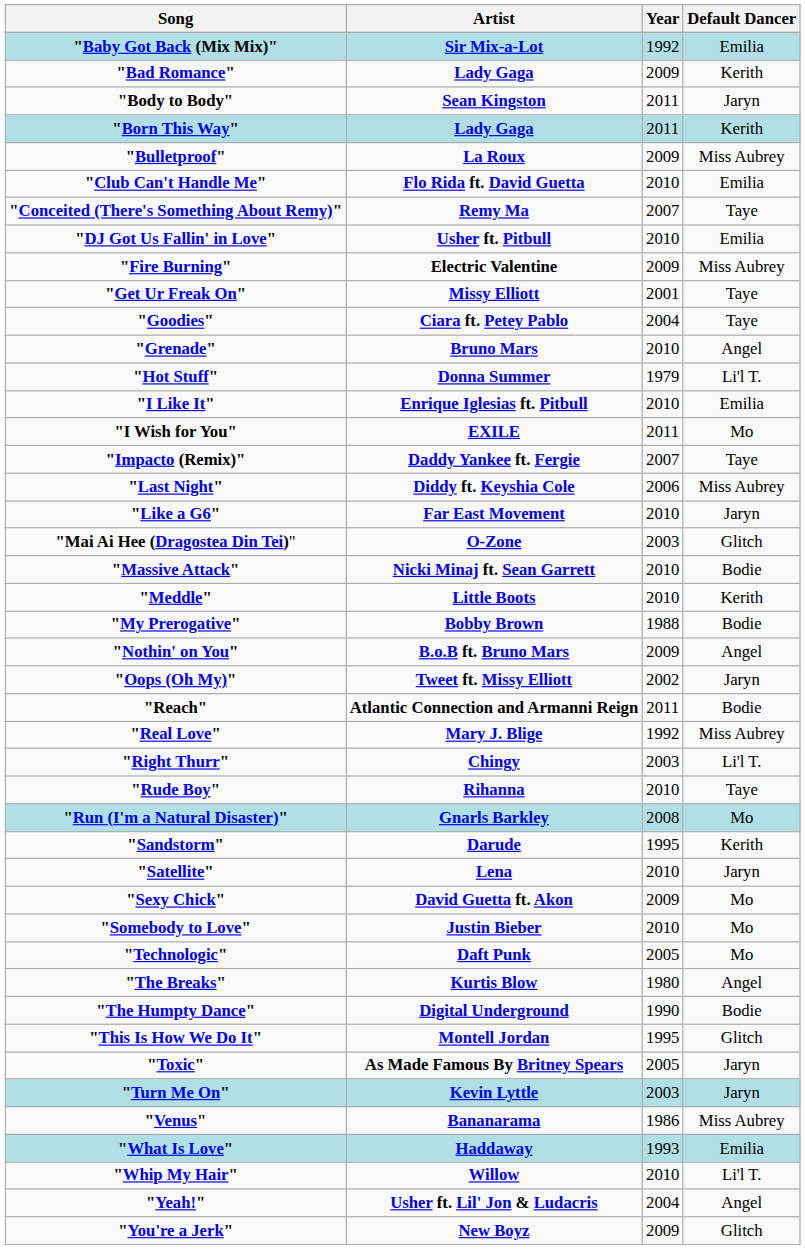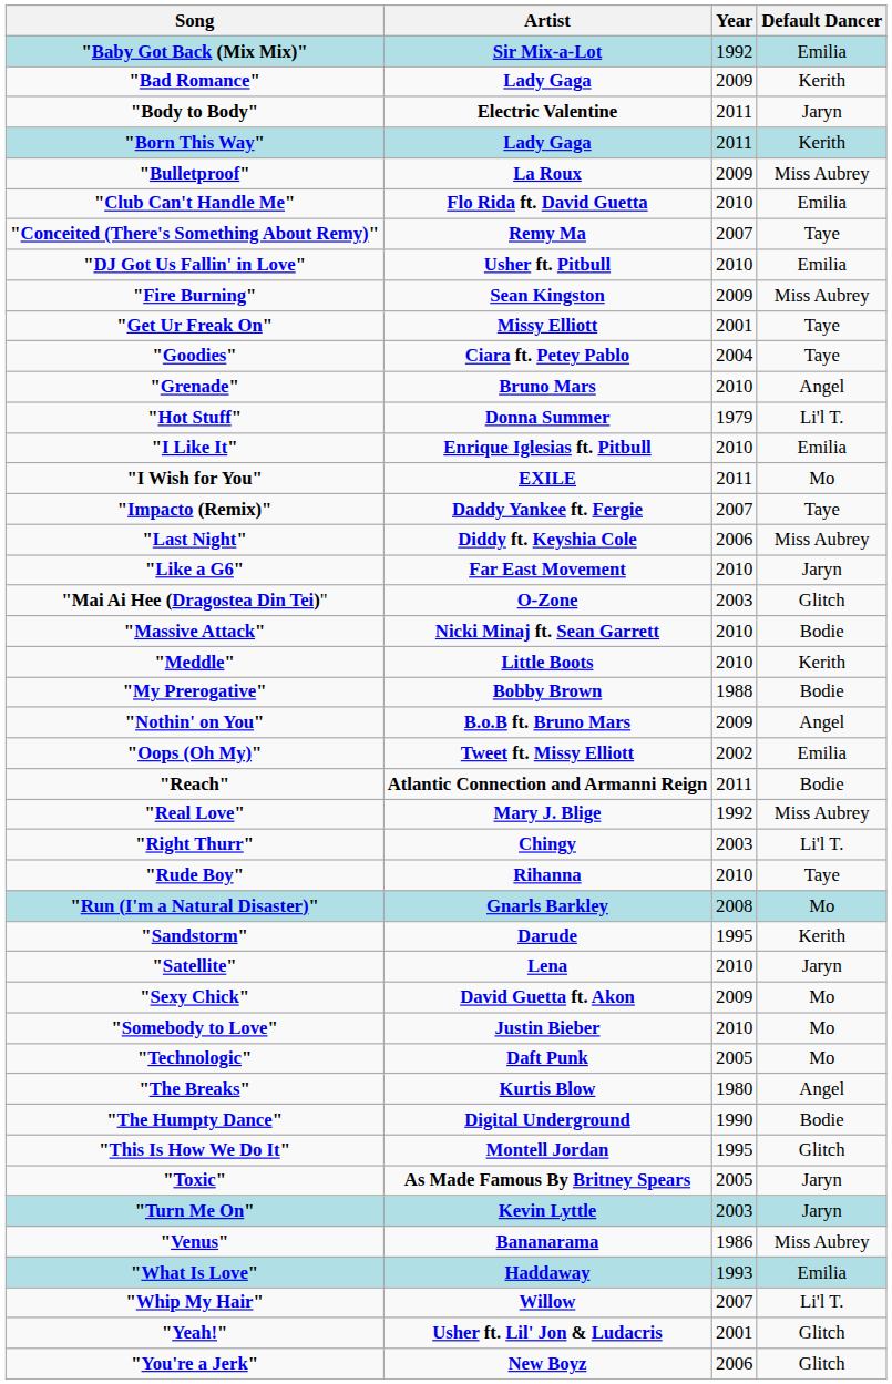 <table class="wikitable sortable mw-collapsible mw-collapsed" style="font-size:90%; text-align:center; margin: 5px;">
 <tr>
 <th>Song</th>
 <th>Artist</th>
 <th>Year</th>
 <th>Default Dancer</th>
 </tr>
 <tr>
 </tr>
 <tr style="background:#B0E0E6">
 <td><strong>"<a href='#'>Baby Got Back</a> (Mix Mix)"</strong></td>
 <td><strong><a href='#'>Sir Mix-a-Lot</a></strong></td>
 <td>1992</td>
 <td>Emilia</td>
 </tr>
 <tr>
 <td><strong>"<a href='#'>Bad Romance</a>"</strong></td>
 <td><strong><a href='#'>Lady Gaga</a></strong></td>
 <td>2009</td>
 <td>Kerith</td>
 </tr>
 <tr>
 <td><strong>"Body to Body"</strong></td>
-<td><strong><a href='#'>Sean Kingston</a></strong></td>
+<td><strong>Electric Valentine</strong></td>
 <td>2011</td>
 <td>Jaryn</td>
 </tr>
 <tr style="background:#B0E0E6">
 <td><strong>"<a href='#'>Born This Way</a>"</strong></td>
 <td><strong><a href='#'>Lady Gaga</a></strong></td>
 <td>2011</td>
 <td>Kerith</td>
 </tr>
 <tr>
 <td><strong>"<a href='#'>Bulletproof</a>"</strong></td>
 <td><strong><a href='#'>La Roux</a></strong></td>
 <td>2009</td>
 <td>Miss Aubrey</td>
 </tr>
 <tr>
 <td><strong>"<a href='#'>Club Can't Handle Me</a>"</strong></td>
 <td><strong><a href='#'>Flo Rida</a> ft. <a href='#'>David Guetta</a></strong></td>
 <td>2010</td>
 <td>Emilia</td>
 </tr>
 <tr>
 <td><strong>"<a href='#'>Conceited (There's Something About Remy)</a>"</strong></td>
 <td><strong><a href='#'>Remy Ma</a></strong></td>
 <td>2007</td>
 <td>Taye</td>
 </tr>
 <tr>
 <td><strong>"<a href='#'>DJ Got Us Fallin' in Love</a>"</strong></td>
 <td><strong><a href='#'>Usher</a> ft. <a href='#'>Pitbull</a></strong></td>
 <td>2010</td>
 <td>Emilia</td>
 </tr>
 <tr>
 <td><strong>"<a href='#'>Fire Burning</a>"</strong></td>
-<td><strong>Electric Valentine</strong></td>
+<td><strong><a href='#'>Sean Kingston</a></strong></td>
 <td>2009</td>
 <td>Miss Aubrey</td>
 </tr>
 <tr>
 <td><strong>"<a href='#'>Get Ur Freak On</a>"</strong></td>
 <td><strong><a href='#'>Missy Elliott</a></strong></td>
 <td>2001</td>
 <td>Taye</td>
 </tr>
 <tr>
 <td><strong>"<a href='#'>Goodies</a>"</strong></td>
 <td><strong><a href='#'>Ciara</a> ft. <a href='#'>Petey Pablo</a></strong></td>
 <td>2004</td>
 <td>Taye</td>
 </tr>
 <tr>
 <td><strong>"<a href='#'>Grenade</a>"</strong></td>
 <td><strong><a href='#'>Bruno Mars</a></strong></td>
 <td>2010</td>
 <td>Angel</td>
 </tr>
 <tr>
 <td><strong>"<a href='#'>Hot Stuff</a>"</strong></td>
 <td><strong><a href='#'>Donna Summer</a></strong></td>
 <td>1979</td>
 <td>Li'l T.</td>
 </tr>
 <tr>
 <td><strong>"<a href='#'>I Like It</a>"</strong></td>
 <td><strong><a href='#'>Enrique Iglesias</a> ft. <a href='#'>Pitbull</a></strong></td>
 <td>2010</td>
 <td>Emilia</td>
 </tr>
 <tr>
 <td><strong>"I Wish for You"</strong></td>
 <td><strong><a href='#'>EXILE</a></strong></td>
 <td>2011</td>
 <td>Mo</td>
 </tr>
 <tr>
 <td><strong>"<a href='#'>Impacto</a> (Remix)"</strong></td>
 <td><strong><a href='#'>Daddy Yankee</a> ft. <a href='#'>Fergie</a></strong></td>
 <td>2007</td>
 <td>Taye</td>
 </tr>
 <tr>
 <td><strong>"<a href='#'>Last Night</a>"</strong></td>
 <td><strong><a href='#'>Diddy</a> ft. <a href='#'>Keyshia Cole</a></strong></td>
 <td>2006</td>
 <td>Miss Aubrey</td>
 </tr>
 <tr>
 <td><strong>"<a href='#'>Like a G6</a>"</strong></td>
 <td><strong><a href='#'>Far East Movement</a></strong></td>
 <td>2010</td>
 <td>Jaryn</td>
 </tr>
 <tr>
 <td><strong>"Mai Ai Hee (<a href='#'>Dragostea Din Tei</a>)</strong>"</td>
 <td><strong><a href='#'>O-Zone</a></strong></td>
 <td>2003</td>
 <td>Glitch</td>
 </tr>
 <tr>
 <td><strong>"<a href='#'>Massive Attack</a>"</strong></td>
 <td><strong><a href='#'>Nicki Minaj</a> ft. <a href='#'>Sean Garrett</a></strong></td>
 <td>2010</td>
 <td>Bodie</td>
 </tr>
 <tr>
 <td><strong>"<a href='#'>Meddle</a>"</strong></td>
 <td><strong><a href='#'>Little Boots</a></strong></td>
 <td>2010</td>
 <td>Kerith</td>
 </tr>
 <tr>
 <td><strong>"<a href='#'>My Prerogative</a>"</strong></td>
 <td><strong><a href='#'>Bobby Brown</a></strong></td>
 <td>1988</td>
 <td>Bodie</td>
 </tr>
 <tr>
 <td><strong>"<a href='#'>Nothin' on You</a>"</strong></td>
 <td><strong><a href='#'>B.o.B</a> ft. <a href='#'>Bruno Mars</a></strong></td>
 <td>2009</td>
 <td>Angel</td>
 </tr>
 <tr>
 <td><strong>"<a href='#'>Oops (Oh My)</a>"</strong></td>
 <td><strong><a href='#'>Tweet</a> ft. <a href='#'>Missy Elliott</a></strong></td>
 <td>2002</td>
-<td>Jaryn</td>
+<td>Emilia</td>
 </tr>
 <tr>
 <td><strong>"Reach"</strong></td>
 <td><strong>Atlantic Connection and Armanni Reign</strong></td>
 <td>2011</td>
 <td>Bodie</td>
 </tr>
 <tr>
 <td><strong>"<a href='#'>Real Love</a>"</strong></td>
 <td><strong><a href='#'>Mary J. Blige</a></strong></td>
 <td>1992</td>
 <td>Miss Aubrey</td>
 </tr>
 <tr>
 <td><strong>"<a href='#'>Right Thurr</a>"</strong></td>
 <td><strong><a href='#'>Chingy</a></strong></td>
 <td>2003</td>
 <td>Li'l T.</td>
 </tr>
 <tr>
 <td><strong>"<a href='#'>Rude Boy</a>"</strong></td>
 <td><strong><a href='#'>Rihanna</a></strong></td>
 <td>2010</td>
 <td>Taye</td>
 </tr>
 <tr style="background-color:#B0E0E6">
 <td><strong>"<a href='#'>Run (I'm a Natural Disaster)</a>"</strong></td>
 <td><strong><a href='#'>Gnarls Barkley</a></strong></td>
 <td>2008</td>
 <td>Mo</td>
 </tr>
 <tr>
 <td><strong>"<a href='#'>Sandstorm</a>"</strong></td>
 <td><strong><a href='#'>Darude</a></strong></td>
 <td>1995</td>
 <td>Kerith</td>
 </tr>
 <tr>
 <td><strong>"<a href='#'>Satellite</a>"</strong></td>
 <td><strong><a href='#'>Lena</a></strong></td>
 <td>2010</td>
 <td>Jaryn</td>
 </tr>
 <tr>
 <td><strong>"<a href='#'>Sexy Chick</a>"</strong></td>
 <td><strong><a href='#'>David Guetta</a> ft. <a href='#'>Akon</a></strong></td>
 <td>2009</td>
 <td>Mo</td>
 </tr>
 <tr>
 <td><strong>"<a href='#'>Somebody to Love</a>"</strong></td>
 <td><strong><a href='#'>Justin Bieber</a></strong></td>
 <td>2010</td>
 <td>Mo</td>
 </tr>
 <tr>
 <td><strong>"<a href='#'>Technologic</a>"</strong></td>
 <td><strong><a href='#'>Daft Punk</a></strong></td>
 <td>2005</td>
 <td>Mo</td>
 </tr>
 <tr>
 <td><strong>"<a href='#'>The Breaks</a>"</strong></td>
 <td><strong><a href='#'>Kurtis Blow</a></strong></td>
 <td>1980</td>
 <td>Angel</td>
 </tr>
 <tr>
 <td><strong>"<a href='#'>The Humpty Dance</a>"</strong></td>
 <td><strong><a href='#'>Digital Underground</a></strong></td>
 <td>1990</td>
 <td>Bodie</td>
 </tr>
 <tr>
 <td><strong>"<a href='#'>This Is How We Do It</a>"</strong></td>
 <td><strong><a href='#'>Montell Jordan</a></strong></td>
 <td>1995</td>
 <td>Glitch</td>
 </tr>
 <tr>
 <td><strong>"<a href='#'>Toxic</a>"</strong></td>
 <td><strong>As Made Famous By <a href='#'>Britney Spears</a></strong></td>
 <td>2005</td>
 <td>Jaryn</td>
 </tr>
 <tr style="background:#B0E0E6">
 <td><strong>"<a href='#'>Turn Me On</a>"</strong></td>
 <td><strong><a href='#'>Kevin Lyttle</a></strong></td>
 <td>2003</td>
 <td>Jaryn</td>
 </tr>
 <tr>
 <td><strong>"<a href='#'>Venus</a>"</strong></td>
 <td><strong><a href='#'>Bananarama</a></strong></td>
 <td>1986</td>
 <td>Miss Aubrey</td>
 </tr>
 <tr style="background:#B0E0E6">
 <td><strong>"<a href='#'>What Is Love</a>"</strong></td>
 <td><strong><a href='#'>Haddaway</a></strong></td>
 <td>1993</td>
 <td>Emilia</td>
 </tr>
 <tr>
 <td><strong>"<a href='#'>Whip My Hair</a>"</strong></td>
 <td><strong><a href='#'>Willow</a></strong></td>
-<td>2010</td>
+<td>2007</td>
 <td>Li'l T.</td>
 </tr>
 <tr>
 <td><strong>"<a href='#'>Yeah!</a>"</strong></td>
 <td><strong><a href='#'>Usher</a> ft. <a href='#'>Lil' Jon</a> & <a href='#'>Ludacris</a></strong></td>
-<td>2004</td>
-<td>Angel</td>
+<td>2001</td>
+<td>Glitch</td>
 </tr>
 <tr>
 <td><strong>"<a href='#'>You're a Jerk</a>"</strong></td>
 <td><strong><a href='#'>New Boyz</a></strong></td>
-<td>2009</td>
+<td>2006</td>
 <td>Glitch</td>
 </tr>
 </table>
